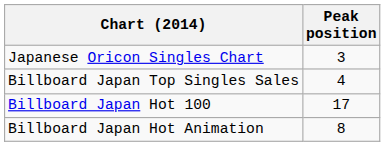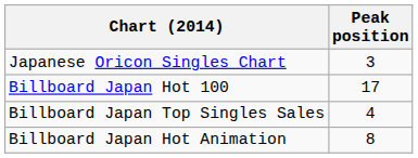 <table class="wikitable">
 <tr>
 <th>Chart (2014)</th>
 <th>Peak<br>position</th>
 </tr>
 <tr>
 <td>Japanese <a href='#'>Oricon Singles Chart</a></td>
 <td align="center">3</td>
 </tr>
 <tr>
+<td><a href='#'>Billboard Japan</a> Hot 100</td>
+<td align="center">17</td>
+</tr>
+<tr>
 <td>Billboard Japan Top Singles Sales</td>
 <td align="center">4</td>
-</tr>
-<tr>
-<td><a href='#'>Billboard Japan</a> Hot 100</td>
-<td align="center">17</td>
 </tr>
 <tr>
 <td>Billboard Japan Hot Animation</td>
 <td align="center">8</td>
 </tr>
 </table>
